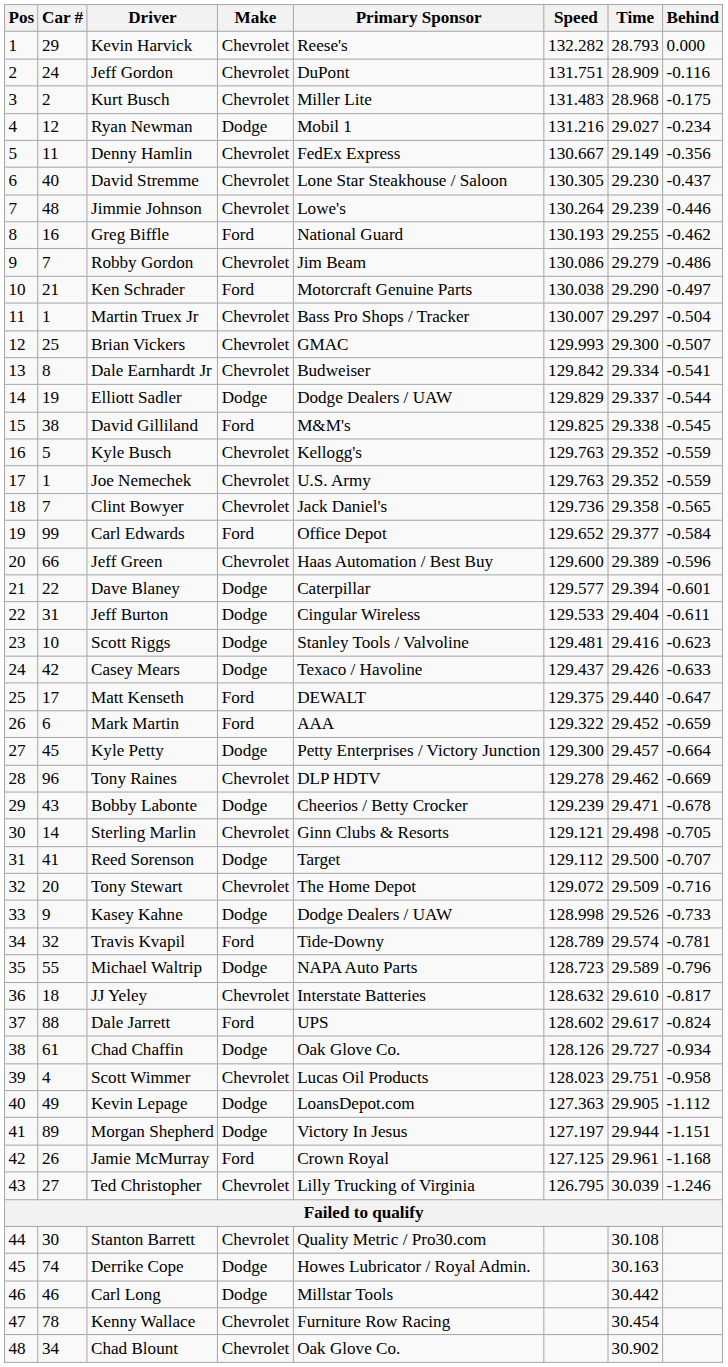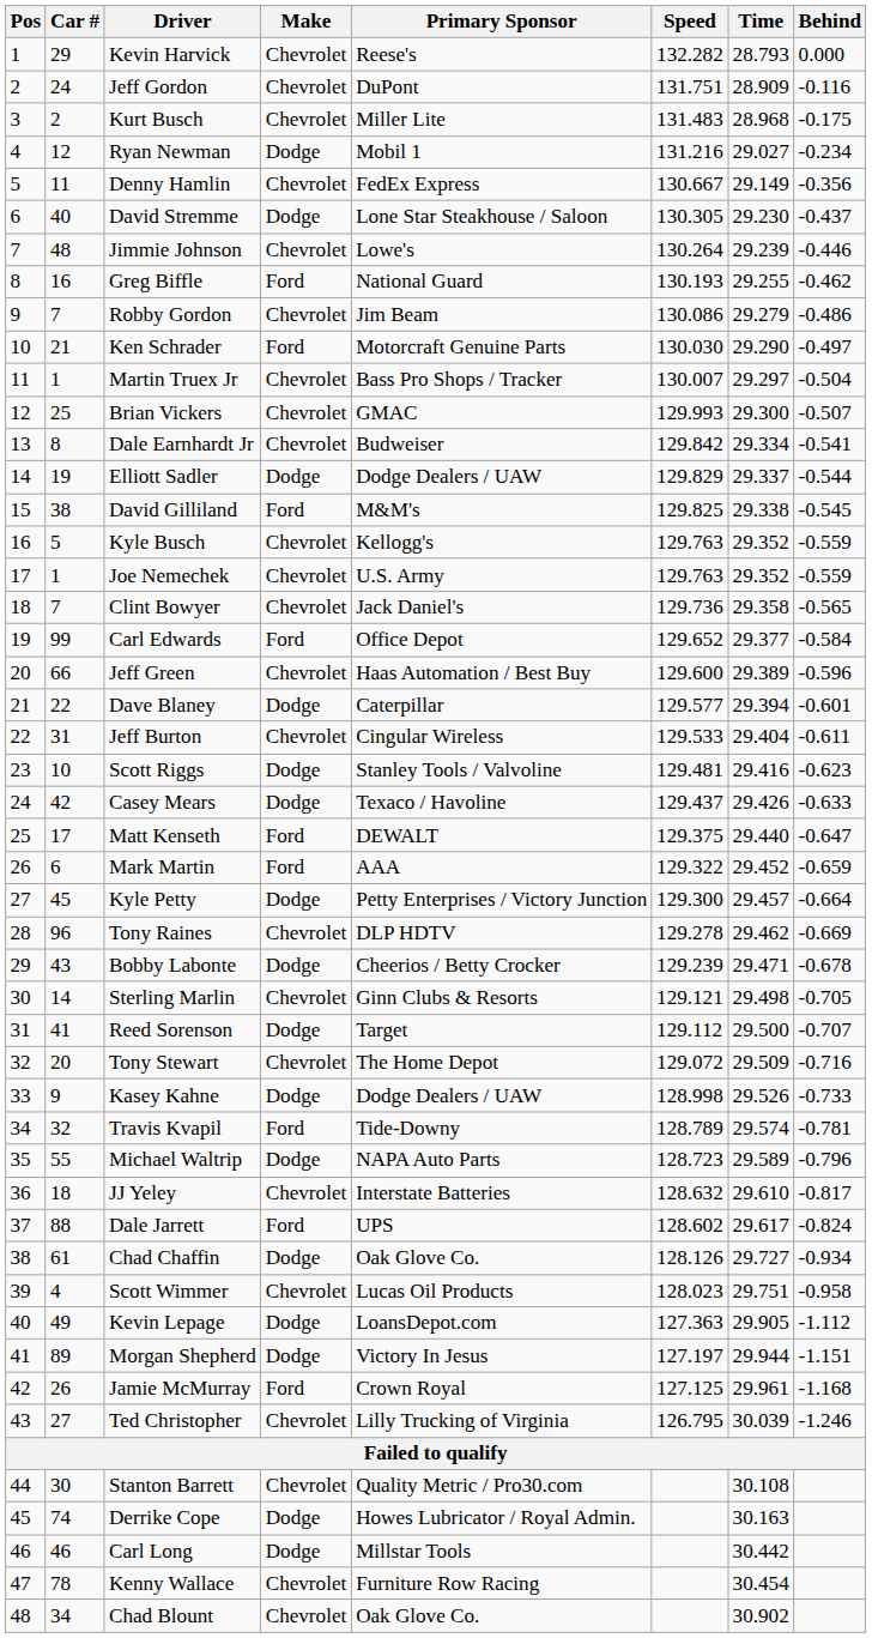 <table class="wikitable">
 <tr>
 <th colspan="1" rowspan="1">Pos</th>
 <th colspan="1" rowspan="1">Car #</th>
 <th colspan="1" rowspan="1">Driver</th>
 <th colspan="1" rowspan="1">Make</th>
 <th colspan="1" rowspan="1">Primary Sponsor</th>
 <th colspan="1" rowspan="1">Speed</th>
 <th colspan="1" rowspan="1">Time</th>
 <th colspan="1" rowspan="1">Behind</th>
 </tr>
 <tr>
 <td>1</td>
 <td>29</td>
 <td>Kevin Harvick</td>
 <td>Chevrolet</td>
 <td>Reese's</td>
 <td>132.282</td>
 <td>28.793</td>
 <td>0.000</td>
 </tr>
 <tr>
 <td>2</td>
 <td>24</td>
 <td>Jeff Gordon</td>
 <td>Chevrolet</td>
 <td>DuPont</td>
 <td>131.751</td>
 <td>28.909</td>
 <td>-0.116</td>
 </tr>
 <tr>
 <td>3</td>
 <td>2</td>
 <td>Kurt Busch</td>
 <td>Chevrolet</td>
 <td>Miller Lite</td>
 <td>131.483</td>
 <td>28.968</td>
 <td>-0.175</td>
 </tr>
 <tr>
 <td>4</td>
 <td>12</td>
 <td>Ryan Newman</td>
 <td>Dodge</td>
 <td>Mobil 1</td>
 <td>131.216</td>
 <td>29.027</td>
 <td>-0.234</td>
 </tr>
 <tr>
 <td>5</td>
 <td>11</td>
 <td>Denny Hamlin</td>
 <td>Chevrolet</td>
 <td>FedEx Express</td>
 <td>130.667</td>
 <td>29.149</td>
 <td>-0.356</td>
 </tr>
 <tr>
 <td>6</td>
 <td>40</td>
 <td>David Stremme</td>
-<td>Chevrolet</td>
+<td>Dodge</td>
 <td>Lone Star Steakhouse / Saloon</td>
 <td>130.305</td>
 <td>29.230</td>
 <td>-0.437</td>
 </tr>
 <tr>
 <td>7</td>
 <td>48</td>
 <td>Jimmie Johnson</td>
 <td>Chevrolet</td>
 <td>Lowe's</td>
 <td>130.264</td>
 <td>29.239</td>
 <td>-0.446</td>
 </tr>
 <tr>
 <td>8</td>
 <td>16</td>
 <td>Greg Biffle</td>
 <td>Ford</td>
 <td>National Guard</td>
 <td>130.193</td>
 <td>29.255</td>
 <td>-0.462</td>
 </tr>
 <tr>
 <td>9</td>
 <td>7</td>
 <td>Robby Gordon</td>
 <td>Chevrolet</td>
 <td>Jim Beam</td>
 <td>130.086</td>
 <td>29.279</td>
 <td>-0.486</td>
 </tr>
 <tr>
 <td>10</td>
 <td>21</td>
 <td>Ken Schrader</td>
 <td>Ford</td>
 <td>Motorcraft Genuine Parts</td>
-<td>130.038</td>
+<td>130.030</td>
 <td>29.290</td>
 <td>-0.497</td>
 </tr>
 <tr>
 <td>11</td>
 <td>1</td>
 <td>Martin Truex Jr</td>
 <td>Chevrolet</td>
 <td>Bass Pro Shops / Tracker</td>
 <td>130.007</td>
 <td>29.297</td>
 <td>-0.504</td>
 </tr>
 <tr>
 <td>12</td>
 <td>25</td>
 <td>Brian Vickers</td>
 <td>Chevrolet</td>
 <td>GMAC</td>
 <td>129.993</td>
 <td>29.300</td>
 <td>-0.507</td>
 </tr>
 <tr>
 <td>13</td>
 <td>8</td>
 <td>Dale Earnhardt Jr</td>
 <td>Chevrolet</td>
 <td>Budweiser</td>
 <td>129.842</td>
 <td>29.334</td>
 <td>-0.541</td>
 </tr>
 <tr>
 <td>14</td>
 <td>19</td>
 <td>Elliott Sadler</td>
 <td>Dodge</td>
 <td>Dodge Dealers / UAW</td>
 <td>129.829</td>
 <td>29.337</td>
 <td>-0.544</td>
 </tr>
 <tr>
 <td>15</td>
 <td>38</td>
 <td>David Gilliland</td>
 <td>Ford</td>
 <td>M&M's</td>
 <td>129.825</td>
 <td>29.338</td>
 <td>-0.545</td>
 </tr>
 <tr>
 <td>16</td>
 <td>5</td>
 <td>Kyle Busch</td>
 <td>Chevrolet</td>
 <td>Kellogg's</td>
 <td>129.763</td>
 <td>29.352</td>
 <td>-0.559</td>
 </tr>
 <tr>
 <td>17</td>
 <td>1</td>
 <td>Joe Nemechek</td>
 <td>Chevrolet</td>
 <td>U.S. Army</td>
 <td>129.763</td>
 <td>29.352</td>
 <td>-0.559</td>
 </tr>
 <tr>
 <td>18</td>
 <td>7</td>
 <td>Clint Bowyer</td>
 <td>Chevrolet</td>
 <td>Jack Daniel's</td>
 <td>129.736</td>
 <td>29.358</td>
 <td>-0.565</td>
 </tr>
 <tr>
 <td>19</td>
 <td>99</td>
 <td>Carl Edwards</td>
 <td>Ford</td>
 <td>Office Depot</td>
 <td>129.652</td>
 <td>29.377</td>
 <td>-0.584</td>
 </tr>
 <tr>
 <td>20</td>
 <td>66</td>
 <td>Jeff Green</td>
 <td>Chevrolet</td>
 <td>Haas Automation / Best Buy</td>
 <td>129.600</td>
 <td>29.389</td>
 <td>-0.596</td>
 </tr>
 <tr>
 <td>21</td>
 <td>22</td>
 <td>Dave Blaney</td>
 <td>Dodge</td>
 <td>Caterpillar</td>
 <td>129.577</td>
 <td>29.394</td>
 <td>-0.601</td>
 </tr>
 <tr>
 <td>22</td>
 <td>31</td>
 <td>Jeff Burton</td>
-<td>Dodge</td>
+<td>Chevrolet</td>
 <td>Cingular Wireless</td>
 <td>129.533</td>
 <td>29.404</td>
 <td>-0.611</td>
 </tr>
 <tr>
 <td>23</td>
 <td>10</td>
 <td>Scott Riggs</td>
 <td>Dodge</td>
 <td>Stanley Tools / Valvoline</td>
 <td>129.481</td>
 <td>29.416</td>
 <td>-0.623</td>
 </tr>
 <tr>
 <td>24</td>
 <td>42</td>
 <td>Casey Mears</td>
 <td>Dodge</td>
 <td>Texaco / Havoline</td>
 <td>129.437</td>
 <td>29.426</td>
 <td>-0.633</td>
 </tr>
 <tr>
 <td>25</td>
 <td>17</td>
 <td>Matt Kenseth</td>
 <td>Ford</td>
 <td>DEWALT</td>
 <td>129.375</td>
 <td>29.440</td>
 <td>-0.647</td>
 </tr>
 <tr>
 <td>26</td>
 <td>6</td>
 <td>Mark Martin</td>
 <td>Ford</td>
 <td>AAA</td>
 <td>129.322</td>
 <td>29.452</td>
 <td>-0.659</td>
 </tr>
 <tr>
 <td>27</td>
 <td>45</td>
 <td>Kyle Petty</td>
 <td>Dodge</td>
 <td>Petty Enterprises / Victory Junction</td>
 <td>129.300</td>
 <td>29.457</td>
 <td>-0.664</td>
 </tr>
 <tr>
 <td>28</td>
 <td>96</td>
 <td>Tony Raines</td>
 <td>Chevrolet</td>
 <td>DLP HDTV</td>
 <td>129.278</td>
 <td>29.462</td>
 <td>-0.669</td>
 </tr>
 <tr>
 <td>29</td>
 <td>43</td>
 <td>Bobby Labonte</td>
 <td>Dodge</td>
 <td>Cheerios / Betty Crocker</td>
 <td>129.239</td>
 <td>29.471</td>
 <td>-0.678</td>
 </tr>
 <tr>
 <td>30</td>
 <td>14</td>
 <td>Sterling Marlin</td>
 <td>Chevrolet</td>
 <td>Ginn Clubs & Resorts</td>
 <td>129.121</td>
 <td>29.498</td>
 <td>-0.705</td>
 </tr>
 <tr>
 <td>31</td>
 <td>41</td>
 <td>Reed Sorenson</td>
 <td>Dodge</td>
 <td>Target</td>
 <td>129.112</td>
 <td>29.500</td>
 <td>-0.707</td>
 </tr>
 <tr>
 <td>32</td>
 <td>20</td>
 <td>Tony Stewart</td>
 <td>Chevrolet</td>
 <td>The Home Depot</td>
 <td>129.072</td>
 <td>29.509</td>
 <td>-0.716</td>
 </tr>
 <tr>
 <td>33</td>
 <td>9</td>
 <td>Kasey Kahne</td>
 <td>Dodge</td>
 <td>Dodge Dealers / UAW</td>
 <td>128.998</td>
 <td>29.526</td>
 <td>-0.733</td>
 </tr>
 <tr>
 <td>34</td>
 <td>32</td>
 <td>Travis Kvapil</td>
 <td>Ford</td>
 <td>Tide-Downy</td>
 <td>128.789</td>
 <td>29.574</td>
 <td>-0.781</td>
 </tr>
 <tr>
 <td>35</td>
 <td>55</td>
 <td>Michael Waltrip</td>
 <td>Dodge</td>
 <td>NAPA Auto Parts</td>
 <td>128.723</td>
 <td>29.589</td>
 <td>-0.796</td>
 </tr>
 <tr>
 <td>36</td>
 <td>18</td>
 <td>JJ Yeley</td>
 <td>Chevrolet</td>
 <td>Interstate Batteries</td>
 <td>128.632</td>
 <td>29.610</td>
 <td>-0.817</td>
 </tr>
 <tr>
 <td>37</td>
 <td>88</td>
 <td>Dale Jarrett</td>
 <td>Ford</td>
 <td>UPS</td>
 <td>128.602</td>
 <td>29.617</td>
 <td>-0.824</td>
 </tr>
 <tr>
 <td>38</td>
 <td>61</td>
 <td>Chad Chaffin</td>
 <td>Dodge</td>
 <td>Oak Glove Co.</td>
 <td>128.126</td>
 <td>29.727</td>
 <td>-0.934</td>
 </tr>
 <tr>
 <td>39</td>
 <td>4</td>
 <td>Scott Wimmer</td>
 <td>Chevrolet</td>
 <td>Lucas Oil Products</td>
 <td>128.023</td>
 <td>29.751</td>
 <td>-0.958</td>
 </tr>
 <tr>
 <td>40</td>
 <td>49</td>
 <td>Kevin Lepage</td>
 <td>Dodge</td>
 <td>LoansDepot.com</td>
 <td>127.363</td>
 <td>29.905</td>
 <td>-1.112</td>
 </tr>
 <tr>
 <td>41</td>
 <td>89</td>
 <td>Morgan Shepherd</td>
 <td>Dodge</td>
 <td>Victory In Jesus</td>
 <td>127.197</td>
 <td>29.944</td>
 <td>-1.151</td>
 </tr>
 <tr>
 <td>42</td>
 <td>26</td>
 <td>Jamie McMurray</td>
 <td>Ford</td>
 <td>Crown Royal</td>
 <td>127.125</td>
 <td>29.961</td>
 <td>-1.168</td>
 </tr>
 <tr>
 <td>43</td>
 <td>27</td>
 <td>Ted Christopher</td>
 <td>Chevrolet</td>
 <td>Lilly Trucking of Virginia</td>
 <td>126.795</td>
 <td>30.039</td>
 <td>-1.246</td>
 </tr>
 <tr>
 <th colspan="8">Failed to qualify</th>
 </tr>
 <tr>
 <td>44</td>
 <td>30</td>
 <td>Stanton Barrett</td>
 <td>Chevrolet</td>
 <td>Quality Metric / Pro30.com</td>
 <td></td>
 <td>30.108</td>
 <td></td>
 </tr>
 <tr>
 <td>45</td>
 <td>74</td>
 <td>Derrike Cope</td>
 <td>Dodge</td>
 <td>Howes Lubricator / Royal Admin.</td>
 <td></td>
 <td>30.163</td>
 <td></td>
 </tr>
 <tr>
 <td>46</td>
 <td>46</td>
 <td>Carl Long</td>
 <td>Dodge</td>
 <td>Millstar Tools</td>
 <td></td>
 <td>30.442</td>
 <td></td>
 </tr>
 <tr>
 <td>47</td>
 <td>78</td>
 <td>Kenny Wallace</td>
 <td>Chevrolet</td>
 <td>Furniture Row Racing</td>
 <td></td>
 <td>30.454</td>
 <td></td>
 </tr>
 <tr>
 <td>48</td>
 <td>34</td>
 <td>Chad Blount</td>
 <td>Chevrolet</td>
 <td>Oak Glove Co.</td>
 <td></td>
 <td>30.902</td>
 <td></td>
 </tr>
 </table>
